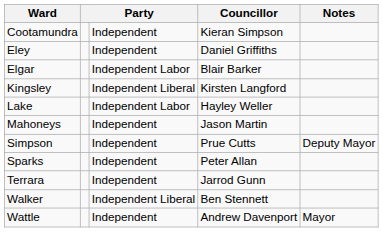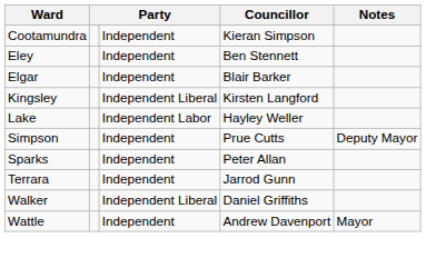 <table class="wikitable">
 <tr>
 <th>Ward</th>
 <th colspan="2">Party</th>
 <th>Councillor</th>
 <th>Notes</th>
 </tr>
 <tr>
 <td>Cootamundra</td>
 <td> </td>
 <td>Independent</td>
 <td>Kieran Simpson</td>
 <td></td>
 </tr>
 <tr>
 <td>Eley</td>
 <td> </td>
 <td>Independent</td>
-<td>Daniel Griffiths</td>
+<td>Ben Stennett</td>
 <td></td>
 </tr>
 <tr>
 <td>Elgar</td>
 <td> </td>
-<td>Independent Labor</td>
+<td>Independent</td>
 <td>Blair Barker</td>
 <td></td>
 </tr>
 <tr>
 <td>Kingsley</td>
 <td> </td>
 <td>Independent Liberal</td>
 <td>Kirsten Langford</td>
 <td></td>
 </tr>
 <tr>
 <td>Lake</td>
 <td> </td>
 <td>Independent Labor</td>
 <td>Hayley Weller</td>
-<td></td>
-</tr>
-<tr>
-<td>Mahoneys</td>
-<td> </td>
-<td>Independent</td>
-<td>Jason Martin</td>
 <td></td>
 </tr>
 <tr>
 <td>Simpson</td>
 <td> </td>
 <td>Independent</td>
 <td>Prue Cutts</td>
 <td>Deputy Mayor</td>
 </tr>
 <tr>
 <td>Sparks</td>
 <td> </td>
 <td>Independent</td>
 <td>Peter Allan</td>
 <td></td>
 </tr>
 <tr>
 <td>Terrara</td>
 <td> </td>
 <td>Independent</td>
 <td>Jarrod Gunn</td>
 <td></td>
 </tr>
 <tr>
 <td>Walker</td>
 <td> </td>
 <td>Independent Liberal</td>
-<td>Ben Stennett</td>
+<td>Daniel Griffiths</td>
 <td></td>
 </tr>
 <tr>
 <td>Wattle</td>
 <td> </td>
 <td>Independent</td>
 <td>Andrew Davenport</td>
 <td>Mayor</td>
 </tr>
 </table>
